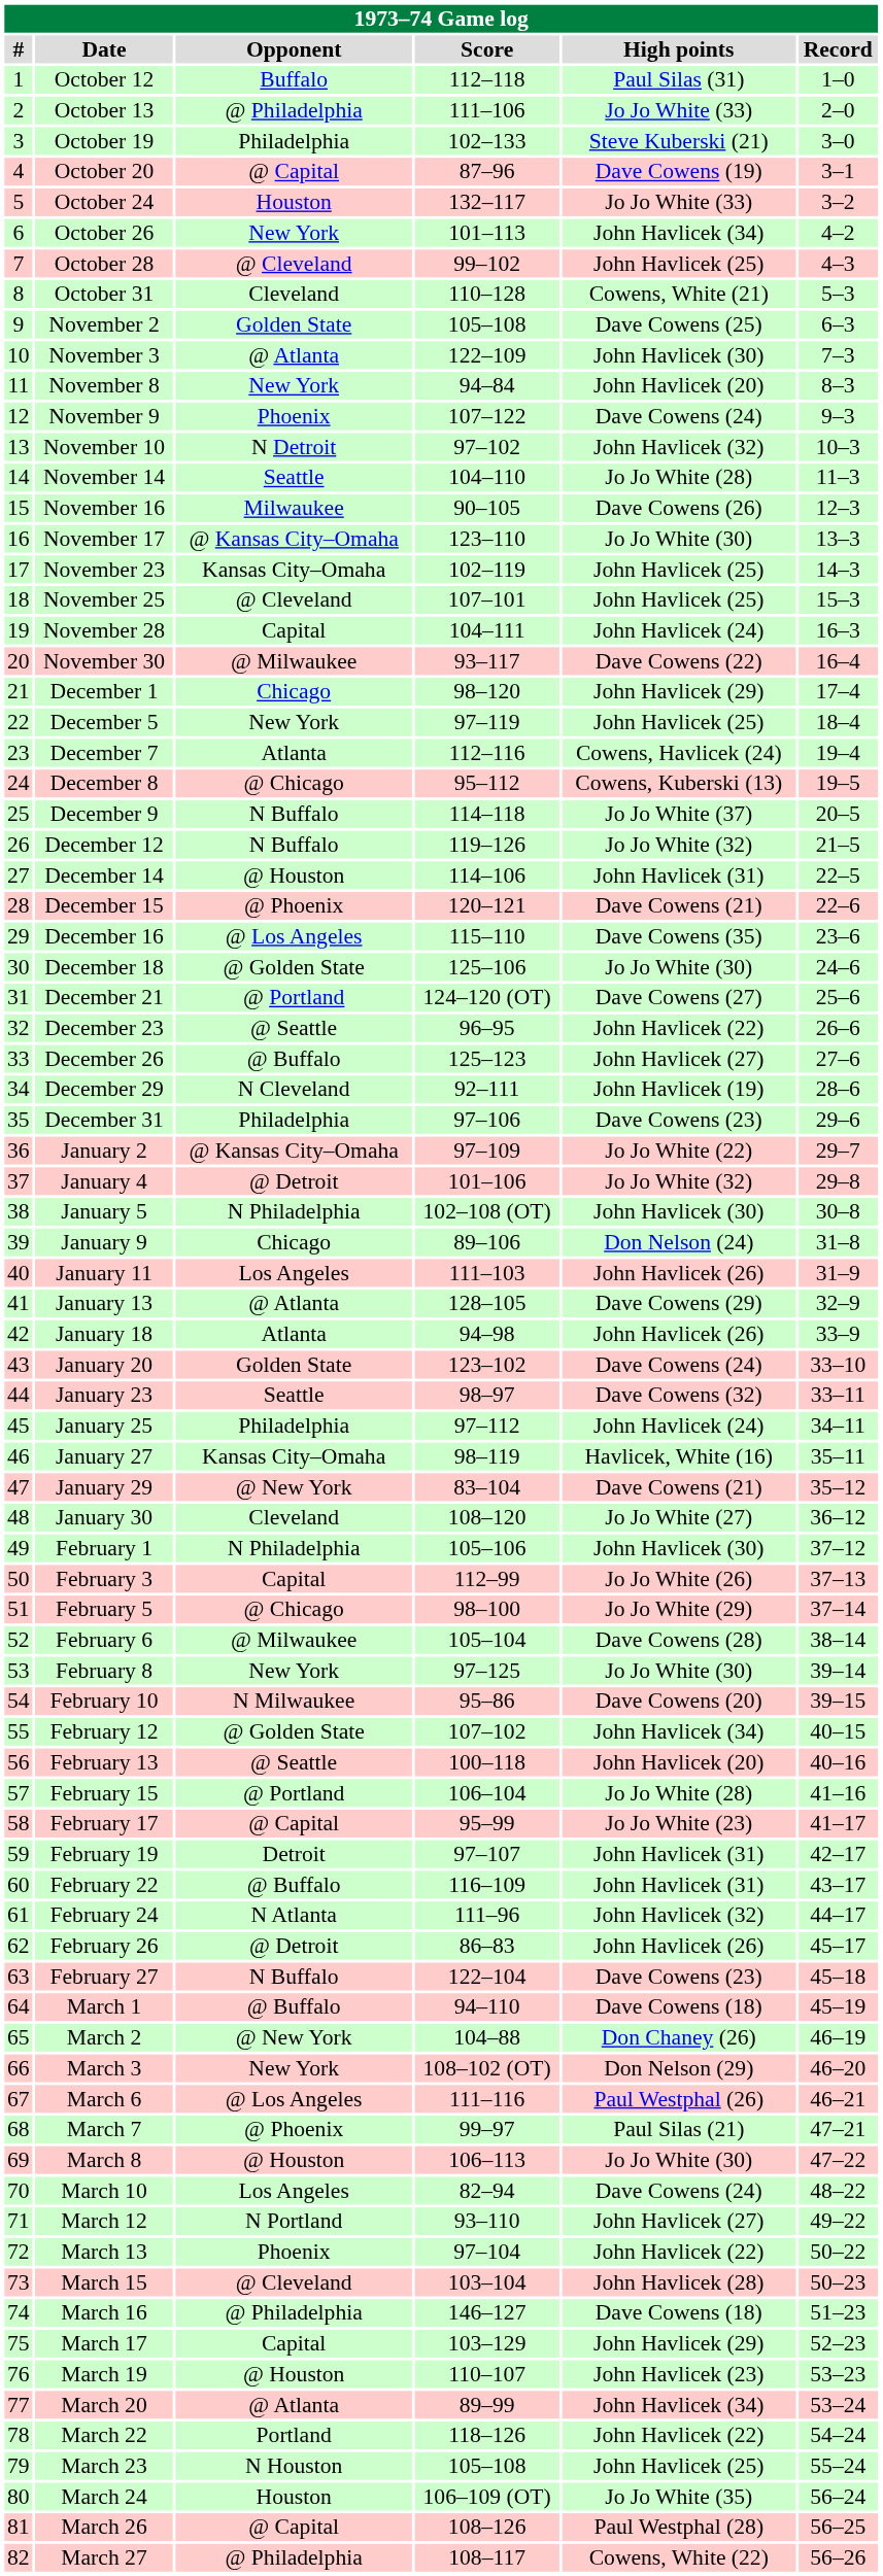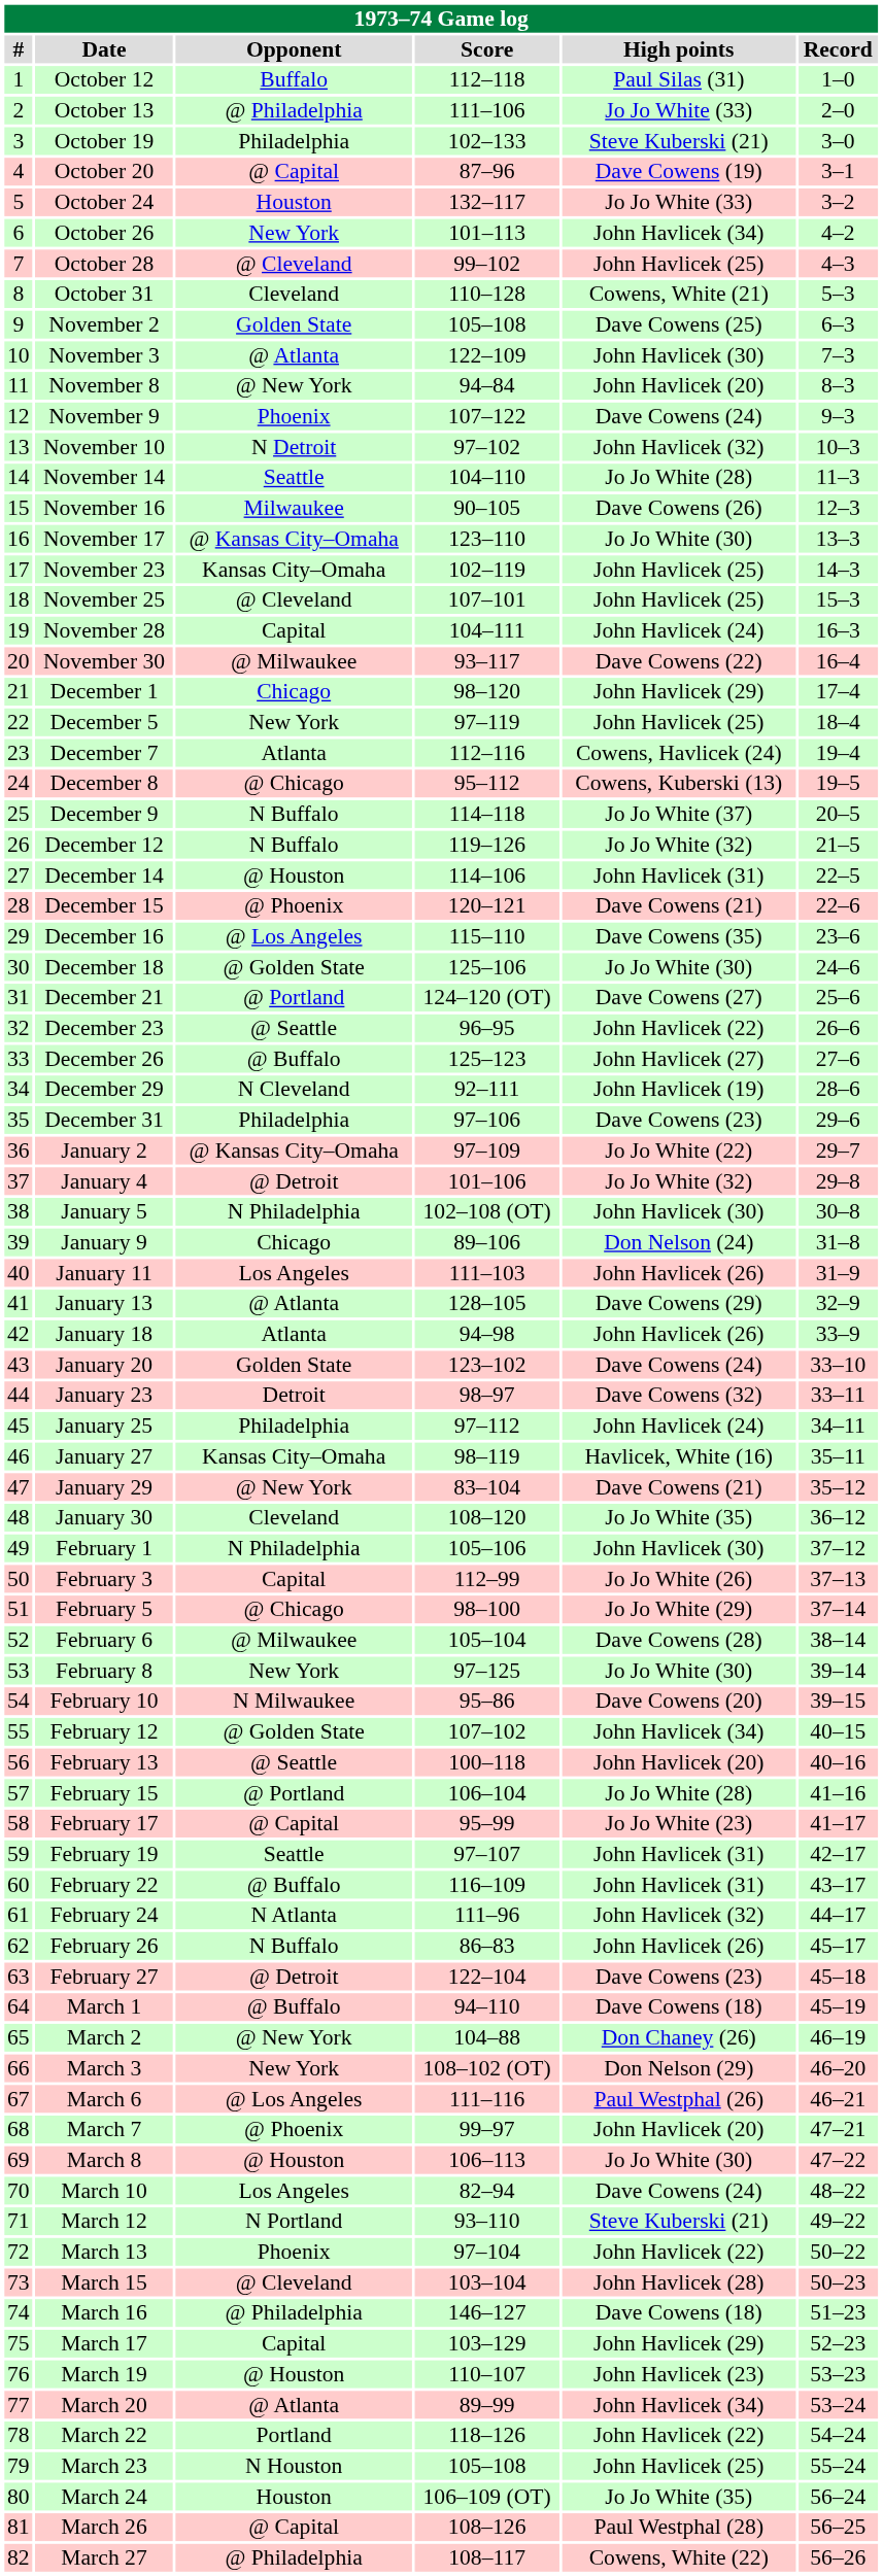 <table class="toccolours collapsible" width=50% style="clear:both; margin:1.5em auto; text-align:center">
 <tr>
 <th colspan=11 style="background:#008040; color:white;">1973–74 Game log</th>
 </tr>
 <tr align="center" bgcolor="#dddddd">
 <td><strong>#</strong></td>
 <td><strong>Date</strong></td>
 <td><strong>Opponent</strong></td>
 <td><strong>Score</strong></td>
 <td><strong>High points</strong></td>
 <td><strong>Record</strong></td>
 </tr>
 <tr align="center" bgcolor="ccffcc">
 <td>1</td>
 <td>October 12</td>
 <td><a href='#'>Buffalo</a></td>
 <td>112–118</td>
 <td><a href='#'>Paul Silas</a> (31)</td>
 <td>1–0</td>
 </tr>
 <tr align="center" bgcolor="ccffcc">
 <td>2</td>
 <td>October 13</td>
 <td>@ <a href='#'>Philadelphia</a></td>
 <td>111–106</td>
 <td><a href='#'>Jo Jo White</a> (33)</td>
 <td>2–0</td>
 </tr>
 <tr align="center" bgcolor="ccffcc">
 <td>3</td>
 <td>October 19</td>
 <td>Philadelphia</td>
 <td>102–133</td>
 <td><a href='#'>Steve Kuberski</a> (21)</td>
 <td>3–0</td>
 </tr>
 <tr align="center" bgcolor="ffcccc">
 <td>4</td>
 <td>October 20</td>
 <td>@ <a href='#'>Capital</a></td>
 <td>87–96</td>
 <td><a href='#'>Dave Cowens</a> (19)</td>
 <td>3–1</td>
 </tr>
 <tr align="center" bgcolor="ffcccc">
 <td>5</td>
 <td>October 24</td>
 <td><a href='#'>Houston</a></td>
 <td>132–117</td>
 <td>Jo Jo White (33)</td>
 <td>3–2</td>
 </tr>
 <tr align="center" bgcolor="ccffcc">
 <td>6</td>
 <td>October 26</td>
 <td><a href='#'>New York</a></td>
 <td>101–113</td>
 <td>John Havlicek (34)</td>
 <td>4–2</td>
 </tr>
 <tr align="center" bgcolor="ffcccc">
 <td>7</td>
 <td>October 28</td>
 <td>@ <a href='#'>Cleveland</a></td>
 <td>99–102</td>
 <td>John Havlicek (25)</td>
 <td>4–3</td>
 </tr>
 <tr align="center" bgcolor="ccffcc">
 <td>8</td>
 <td>October 31</td>
 <td>Cleveland</td>
 <td>110–128</td>
 <td>Cowens, White (21)</td>
 <td>5–3</td>
 </tr>
 <tr align="center" bgcolor="ccffcc">
 <td>9</td>
 <td>November 2</td>
 <td><a href='#'>Golden State</a></td>
 <td>105–108</td>
 <td>Dave Cowens (25)</td>
 <td>6–3</td>
 </tr>
 <tr align="center" bgcolor="ccffcc">
 <td>10</td>
 <td>November 3</td>
 <td>@ <a href='#'>Atlanta</a></td>
 <td>122–109</td>
 <td>John Havlicek (30)</td>
 <td>7–3</td>
 </tr>
 <tr align="center" bgcolor="ccffcc">
 <td>11</td>
 <td>November 8</td>
-<td><a href='#'>New York</a></td>
+<td>@ New York</td>
 <td>94–84</td>
 <td>John Havlicek (20)</td>
 <td>8–3</td>
 </tr>
 <tr align="center" bgcolor="ccffcc">
 <td>12</td>
 <td>November 9</td>
 <td><a href='#'>Phoenix</a></td>
 <td>107–122</td>
 <td>Dave Cowens (24)</td>
 <td>9–3</td>
 </tr>
 <tr align="center" bgcolor="ccffcc">
 <td>13</td>
 <td>November 10</td>
 <td>N <a href='#'>Detroit</a></td>
 <td>97–102</td>
 <td>John Havlicek (32)</td>
 <td>10–3</td>
 </tr>
 <tr align="center" bgcolor="ccffcc">
 <td>14</td>
 <td>November 14</td>
 <td><a href='#'>Seattle</a></td>
 <td>104–110</td>
 <td>Jo Jo White (28)</td>
 <td>11–3</td>
 </tr>
 <tr align="center" bgcolor="ccffcc">
 <td>15</td>
 <td>November 16</td>
 <td><a href='#'>Milwaukee</a></td>
 <td>90–105</td>
 <td>Dave Cowens (26)</td>
 <td>12–3</td>
 </tr>
 <tr align="center" bgcolor="ccffcc">
 <td>16</td>
 <td>November 17</td>
 <td>@ <a href='#'>Kansas City–Omaha</a></td>
 <td>123–110</td>
 <td>Jo Jo White (30)</td>
 <td>13–3</td>
 </tr>
 <tr align="center" bgcolor="ccffcc">
 <td>17</td>
 <td>November 23</td>
 <td>Kansas City–Omaha</td>
 <td>102–119</td>
 <td>John Havlicek (25)</td>
 <td>14–3</td>
 </tr>
 <tr align="center" bgcolor="ccffcc">
 <td>18</td>
 <td>November 25</td>
 <td>@ Cleveland</td>
 <td>107–101</td>
 <td>John Havlicek (25)</td>
 <td>15–3</td>
 </tr>
 <tr align="center" bgcolor="ccffcc">
 <td>19</td>
 <td>November 28</td>
 <td>Capital</td>
 <td>104–111</td>
 <td>John Havlicek (24)</td>
 <td>16–3</td>
 </tr>
 <tr align="center" bgcolor="ffcccc">
 <td>20</td>
 <td>November 30</td>
 <td>@ Milwaukee</td>
 <td>93–117</td>
 <td>Dave Cowens (22)</td>
 <td>16–4</td>
 </tr>
 <tr align="center" bgcolor="ccffcc">
 <td>21</td>
 <td>December 1</td>
 <td><a href='#'>Chicago</a></td>
 <td>98–120</td>
 <td>John Havlicek (29)</td>
 <td>17–4</td>
 </tr>
 <tr align="center" bgcolor="ccffcc">
 <td>22</td>
 <td>December 5</td>
 <td>New York</td>
 <td>97–119</td>
 <td>John Havlicek (25)</td>
 <td>18–4</td>
 </tr>
 <tr align="center" bgcolor="ccffcc">
 <td>23</td>
 <td>December 7</td>
 <td>Atlanta</td>
 <td>112–116</td>
 <td>Cowens, Havlicek (24)</td>
 <td>19–4</td>
 </tr>
 <tr align="center" bgcolor="ffcccc">
 <td>24</td>
 <td>December 8</td>
 <td>@ Chicago</td>
 <td>95–112</td>
 <td>Cowens, Kuberski (13)</td>
 <td>19–5</td>
 </tr>
 <tr align="center" bgcolor="ccffcc">
 <td>25</td>
 <td>December 9</td>
 <td>N Buffalo</td>
 <td>114–118</td>
 <td>Jo Jo White (37)</td>
 <td>20–5</td>
 </tr>
 <tr align="center" bgcolor="ccffcc">
 <td>26</td>
 <td>December 12</td>
 <td>N Buffalo</td>
 <td>119–126</td>
 <td>Jo Jo White (32)</td>
 <td>21–5</td>
 </tr>
 <tr align="center" bgcolor="ccffcc">
 <td>27</td>
 <td>December 14</td>
 <td>@ Houston</td>
 <td>114–106</td>
 <td>John Havlicek (31)</td>
 <td>22–5</td>
 </tr>
 <tr align="center" bgcolor="ffcccc">
 <td>28</td>
 <td>December 15</td>
 <td>@ Phoenix</td>
 <td>120–121</td>
 <td>Dave Cowens (21)</td>
 <td>22–6</td>
 </tr>
 <tr align="center" bgcolor="ccffcc">
 <td>29</td>
 <td>December 16</td>
 <td>@ <a href='#'>Los Angeles</a></td>
 <td>115–110</td>
 <td>Dave Cowens (35)</td>
 <td>23–6</td>
 </tr>
 <tr align="center" bgcolor="ccffcc">
 <td>30</td>
 <td>December 18</td>
 <td>@ Golden State</td>
 <td>125–106</td>
 <td>Jo Jo White (30)</td>
 <td>24–6</td>
 </tr>
 <tr align="center" bgcolor="ccffcc">
 <td>31</td>
 <td>December 21</td>
 <td>@ <a href='#'>Portland</a></td>
 <td>124–120 (OT)</td>
 <td>Dave Cowens (27)</td>
 <td>25–6</td>
 </tr>
 <tr align="center" bgcolor="ccffcc">
 <td>32</td>
 <td>December 23</td>
 <td>@ Seattle</td>
 <td>96–95</td>
 <td>John Havlicek (22)</td>
 <td>26–6</td>
 </tr>
 <tr align="center" bgcolor="ccffcc">
 <td>33</td>
 <td>December 26</td>
 <td>@ Buffalo</td>
 <td>125–123</td>
 <td>John Havlicek (27)</td>
 <td>27–6</td>
 </tr>
 <tr align="center" bgcolor="ccffcc">
 <td>34</td>
 <td>December 29</td>
 <td>N Cleveland</td>
 <td>92–111</td>
 <td>John Havlicek (19)</td>
 <td>28–6</td>
 </tr>
 <tr align="center" bgcolor="ccffcc">
 <td>35</td>
 <td>December 31</td>
 <td>Philadelphia</td>
 <td>97–106</td>
 <td>Dave Cowens (23)</td>
 <td>29–6</td>
 </tr>
 <tr align="center" bgcolor="ffcccc">
 <td>36</td>
 <td>January 2</td>
 <td>@ Kansas City–Omaha</td>
 <td>97–109</td>
 <td>Jo Jo White (22)</td>
 <td>29–7</td>
 </tr>
 <tr align="center" bgcolor="ffcccc">
 <td>37</td>
 <td>January 4</td>
 <td>@ Detroit</td>
 <td>101–106</td>
 <td>Jo Jo White (32)</td>
 <td>29–8</td>
 </tr>
 <tr align="center" bgcolor="ccffcc">
 <td>38</td>
 <td>January 5</td>
 <td>N Philadelphia</td>
 <td>102–108 (OT)</td>
 <td>John Havlicek (30)</td>
 <td>30–8</td>
 </tr>
 <tr align="center" bgcolor="ccffcc">
 <td>39</td>
 <td>January 9</td>
 <td>Chicago</td>
 <td>89–106</td>
 <td><a href='#'>Don Nelson</a> (24)</td>
 <td>31–8</td>
 </tr>
 <tr align="center" bgcolor="ffcccc">
 <td>40</td>
 <td>January 11</td>
 <td>Los Angeles</td>
 <td>111–103</td>
 <td>John Havlicek (26)</td>
 <td>31–9</td>
 </tr>
 <tr align="center" bgcolor="ccffcc">
 <td>41</td>
 <td>January 13</td>
 <td>@ Atlanta</td>
 <td>128–105</td>
 <td>Dave Cowens (29)</td>
 <td>32–9</td>
 </tr>
 <tr align="center" bgcolor="ccffcc">
 <td>42</td>
 <td>January 18</td>
 <td>Atlanta</td>
 <td>94–98</td>
 <td>John Havlicek (26)</td>
 <td>33–9</td>
 </tr>
 <tr align="center" bgcolor="ffcccc">
 <td>43</td>
 <td>January 20</td>
 <td>Golden State</td>
 <td>123–102</td>
 <td>Dave Cowens (24)</td>
 <td>33–10</td>
 </tr>
 <tr align="center" bgcolor="ffcccc">
 <td>44</td>
 <td>January 23</td>
-<td>Seattle</td>
+<td>Detroit</td>
 <td>98–97</td>
 <td>Dave Cowens (32)</td>
 <td>33–11</td>
 </tr>
 <tr align="center" bgcolor="ccffcc">
 <td>45</td>
 <td>January 25</td>
 <td>Philadelphia</td>
 <td>97–112</td>
 <td>John Havlicek (24)</td>
 <td>34–11</td>
 </tr>
 <tr align="center" bgcolor="ccffcc">
 <td>46</td>
 <td>January 27</td>
 <td>Kansas City–Omaha</td>
 <td>98–119</td>
 <td>Havlicek, White (16)</td>
 <td>35–11</td>
 </tr>
 <tr align="center" bgcolor="ffcccc">
 <td>47</td>
 <td>January 29</td>
 <td>@ New York</td>
 <td>83–104</td>
 <td>Dave Cowens (21)</td>
 <td>35–12</td>
 </tr>
 <tr align="center" bgcolor="ccffcc">
 <td>48</td>
 <td>January 30</td>
 <td>Cleveland</td>
 <td>108–120</td>
-<td>Jo Jo White (27)</td>
+<td>Jo Jo White (35)</td>
 <td>36–12</td>
 </tr>
 <tr align="center" bgcolor="ccffcc">
 <td>49</td>
 <td>February 1</td>
 <td>N Philadelphia</td>
 <td>105–106</td>
 <td>John Havlicek (30)</td>
 <td>37–12</td>
 </tr>
 <tr align="center" bgcolor="ffcccc">
 <td>50</td>
 <td>February 3</td>
 <td>Capital</td>
 <td>112–99</td>
 <td>Jo Jo White (26)</td>
 <td>37–13</td>
 </tr>
 <tr align="center" bgcolor="ffcccc">
 <td>51</td>
 <td>February 5</td>
 <td>@ Chicago</td>
 <td>98–100</td>
 <td>Jo Jo White (29)</td>
 <td>37–14</td>
 </tr>
 <tr align="center" bgcolor="ccffcc">
 <td>52</td>
 <td>February 6</td>
 <td>@ Milwaukee</td>
 <td>105–104</td>
 <td>Dave Cowens (28)</td>
 <td>38–14</td>
 </tr>
 <tr align="center" bgcolor="ccffcc">
 <td>53</td>
 <td>February 8</td>
 <td>New York</td>
 <td>97–125</td>
 <td>Jo Jo White (30)</td>
 <td>39–14</td>
 </tr>
 <tr align="center" bgcolor="ffcccc">
 <td>54</td>
 <td>February 10</td>
 <td>N Milwaukee</td>
 <td>95–86</td>
 <td>Dave Cowens (20)</td>
 <td>39–15</td>
 </tr>
 <tr align="center" bgcolor="ccffcc">
 <td>55</td>
 <td>February 12</td>
 <td>@ Golden State</td>
 <td>107–102</td>
 <td>John Havlicek (34)</td>
 <td>40–15</td>
 </tr>
 <tr align="center" bgcolor="ffcccc">
 <td>56</td>
 <td>February 13</td>
 <td>@ Seattle</td>
 <td>100–118</td>
 <td>John Havlicek (20)</td>
 <td>40–16</td>
 </tr>
 <tr align="center" bgcolor="ccffcc">
 <td>57</td>
 <td>February 15</td>
 <td>@ Portland</td>
 <td>106–104</td>
 <td>Jo Jo White (28)</td>
 <td>41–16</td>
 </tr>
 <tr align="center" bgcolor="ffcccc">
 <td>58</td>
 <td>February 17</td>
 <td>@ Capital</td>
 <td>95–99</td>
 <td>Jo Jo White (23)</td>
 <td>41–17</td>
 </tr>
 <tr align="center" bgcolor="ccffcc">
 <td>59</td>
 <td>February 19</td>
-<td>Detroit</td>
+<td>Seattle</td>
 <td>97–107</td>
 <td>John Havlicek (31)</td>
 <td>42–17</td>
 </tr>
 <tr align="center" bgcolor="ccffcc">
 <td>60</td>
 <td>February 22</td>
 <td>@ Buffalo</td>
 <td>116–109</td>
 <td>John Havlicek (31)</td>
 <td>43–17</td>
 </tr>
 <tr align="center" bgcolor="ccffcc">
 <td>61</td>
 <td>February 24</td>
 <td>N Atlanta</td>
 <td>111–96</td>
 <td>John Havlicek (32)</td>
 <td>44–17</td>
 </tr>
 <tr align="center" bgcolor="ccffcc">
 <td>62</td>
 <td>February 26</td>
-<td>@ Detroit</td>
+<td>N Buffalo</td>
 <td>86–83</td>
 <td>John Havlicek (26)</td>
 <td>45–17</td>
 </tr>
 <tr align="center" bgcolor="ffcccc">
 <td>63</td>
 <td>February 27</td>
-<td>N Buffalo</td>
+<td>@ Detroit</td>
 <td>122–104</td>
 <td>Dave Cowens (23)</td>
 <td>45–18</td>
 </tr>
 <tr align="center" bgcolor="ffcccc">
 <td>64</td>
 <td>March 1</td>
 <td>@ Buffalo</td>
 <td>94–110</td>
 <td>Dave Cowens (18)</td>
 <td>45–19</td>
 </tr>
 <tr align="center" bgcolor="ccffcc">
 <td>65</td>
 <td>March 2</td>
 <td>@ New York</td>
 <td>104–88</td>
 <td><a href='#'>Don Chaney</a> (26)</td>
 <td>46–19</td>
 </tr>
 <tr align="center" bgcolor="ffcccc">
 <td>66</td>
 <td>March 3</td>
 <td>New York</td>
 <td>108–102 (OT)</td>
 <td>Don Nelson (29)</td>
 <td>46–20</td>
 </tr>
 <tr align="center" bgcolor="ffcccc">
 <td>67</td>
 <td>March 6</td>
 <td>@ Los Angeles</td>
 <td>111–116</td>
 <td><a href='#'>Paul Westphal</a> (26)</td>
 <td>46–21</td>
 </tr>
 <tr align="center" bgcolor="ccffcc">
 <td>68</td>
 <td>March 7</td>
 <td>@ Phoenix</td>
 <td>99–97</td>
-<td>Paul Silas (21)</td>
+<td>John Havlicek (20)</td>
 <td>47–21</td>
 </tr>
 <tr align="center" bgcolor="ffcccc">
 <td>69</td>
 <td>March 8</td>
 <td>@ Houston</td>
 <td>106–113</td>
 <td>Jo Jo White (30)</td>
 <td>47–22</td>
 </tr>
 <tr align="center" bgcolor="ccffcc">
 <td>70</td>
 <td>March 10</td>
 <td>Los Angeles</td>
 <td>82–94</td>
 <td>Dave Cowens (24)</td>
 <td>48–22</td>
 </tr>
 <tr align="center" bgcolor="ccffcc">
 <td>71</td>
 <td>March 12</td>
 <td>N Portland</td>
 <td>93–110</td>
-<td>John Havlicek (27)</td>
+<td><a href='#'>Steve Kuberski</a> (21)</td>
 <td>49–22</td>
 </tr>
 <tr align="center" bgcolor="ccffcc">
 <td>72</td>
 <td>March 13</td>
 <td>Phoenix</td>
 <td>97–104</td>
 <td>John Havlicek (22)</td>
 <td>50–22</td>
 </tr>
 <tr align="center" bgcolor="ffcccc">
 <td>73</td>
 <td>March 15</td>
 <td>@ Cleveland</td>
 <td>103–104</td>
 <td>John Havlicek (28)</td>
 <td>50–23</td>
 </tr>
 <tr align="center" bgcolor="ccffcc">
 <td>74</td>
 <td>March 16</td>
 <td>@ Philadelphia</td>
 <td>146–127</td>
 <td>Dave Cowens (18)</td>
 <td>51–23</td>
 </tr>
 <tr align="center" bgcolor="ccffcc">
 <td>75</td>
 <td>March 17</td>
 <td>Capital</td>
 <td>103–129</td>
 <td>John Havlicek (29)</td>
 <td>52–23</td>
 </tr>
 <tr align="center" bgcolor="ccffcc">
 <td>76</td>
 <td>March 19</td>
 <td>@ Houston</td>
 <td>110–107</td>
 <td>John Havlicek (23)</td>
 <td>53–23</td>
 </tr>
 <tr align="center" bgcolor="ffcccc">
 <td>77</td>
 <td>March 20</td>
 <td>@ Atlanta</td>
 <td>89–99</td>
 <td>John Havlicek (34)</td>
 <td>53–24</td>
 </tr>
 <tr align="center" bgcolor="ccffcc">
 <td>78</td>
 <td>March 22</td>
 <td>Portland</td>
 <td>118–126</td>
 <td>John Havlicek (22)</td>
 <td>54–24</td>
 </tr>
 <tr align="center" bgcolor="ccffcc">
 <td>79</td>
 <td>March 23</td>
 <td>N Houston</td>
 <td>105–108</td>
 <td>John Havlicek (25)</td>
 <td>55–24</td>
 </tr>
 <tr align="center" bgcolor="ccffcc">
 <td>80</td>
 <td>March 24</td>
 <td>Houston</td>
 <td>106–109 (OT)</td>
 <td>Jo Jo White (35)</td>
 <td>56–24</td>
 </tr>
 <tr align="center" bgcolor="ffcccc">
 <td>81</td>
 <td>March 26</td>
 <td>@ Capital</td>
 <td>108–126</td>
 <td>Paul Westphal (28)</td>
 <td>56–25</td>
 </tr>
 <tr align="center" bgcolor="ffcccc">
 <td>82</td>
 <td>March 27</td>
 <td>@ Philadelphia</td>
 <td>108–117</td>
 <td>Cowens, White (22)</td>
 <td>56–26</td>
 </tr>
 </table>
